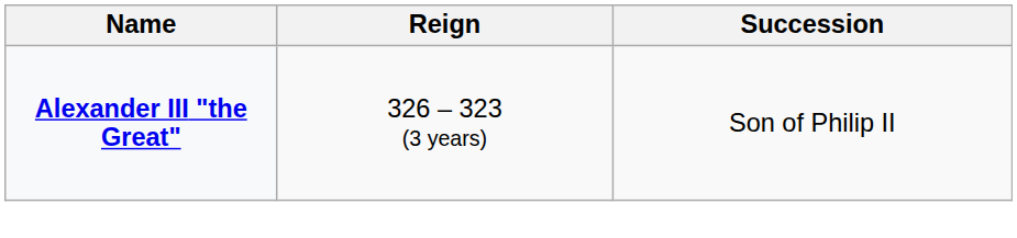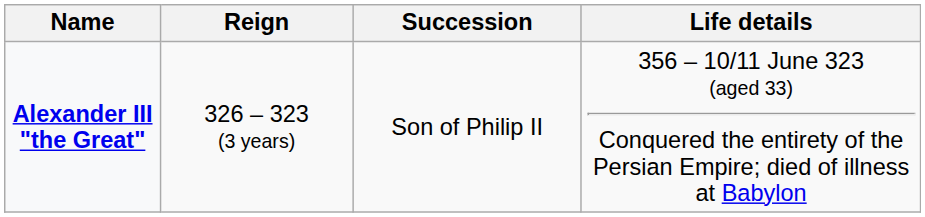 <table class="wikitable plainrowheaders" style="text-align:center; width:100%;">
 <tr>
 <th width="17%" !scope="col">Name</th>
 <th scope="col" width="21%">Reign</th>
 <th scope="col" width="25%">Succession</th>
+<th scope="col" width="37%">Life details</th>
 </tr>
 <tr style="height:6em">
 <th scope="row" style="text-align:center; background:#F8F9FA;"><a href='#'><strong>Alexander III</strong> "the Great"</a></th>
 <td>326 – 323<br><small>(3 years)</small></td>
 <td>Son of Philip II</td>
+<td>356 – 10/11 June 323<br><small>(aged 33)</small><hr>Conquered the entirety of the Persian Empire; died of illness at <a href='#'>Babylon</a></td>
 </tr>
 </table>
